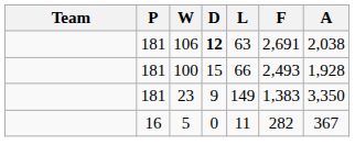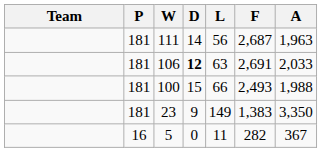 <table class="wikitable" style="text-align:center">
 <tr>
 <th width="120px">Team</th>
 <th>P</th>
 <th>W</th>
 <th>D</th>
 <th>L</th>
 <th>F</th>
 <th>A</th>
 </tr>
 <tr>
 <td></td>
 <td>181</td>
+<td>111</td>
+<td>14</td>
+<td>56</td>
+<td>2,687</td>
+<td>1,963</td>
+</tr>
+<tr>
+<td></td>
+<td>181</td>
 <td>106</td>
 <td><strong>12</strong></td>
 <td>63</td>
 <td>2,691</td>
-<td>2,038</td>
+<td>2,033</td>
 </tr>
 <tr>
 <td></td>
 <td>181</td>
 <td>100</td>
 <td>15</td>
 <td>66</td>
 <td>2,493</td>
-<td>1,928</td>
+<td>1,988</td>
 </tr>
 <tr>
 <td></td>
 <td>181</td>
 <td>23</td>
 <td>9</td>
 <td>149</td>
 <td>1,383</td>
 <td>3,350</td>
 </tr>
 <tr>
 <td></td>
 <td>16</td>
 <td>5</td>
 <td>0</td>
 <td>11</td>
 <td>282</td>
 <td>367</td>
 </tr>
 </table>
